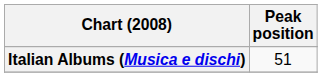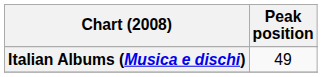 <table class="wikitable sortable plainrowheaders" style="text-align:center">
 <tr>
 <th scope="col">Chart (2008)</th>
 <th scope="col">Peak<br>position</th>
 </tr>
 <tr>
 </tr>
 <tr>
 </tr>
 <tr>
 </tr>
 <tr>
 </tr>
 <tr>
 <th scope="row">Italian Albums (<em><a href='#'>Musica e dischi</a></em>)</th>
-<td>51</td>
+<td>49</td>
 </tr>
 <tr>
 </tr>
 <tr>
 </tr>
 <tr>
 </tr>
 <tr>
 </tr>
 </table>
